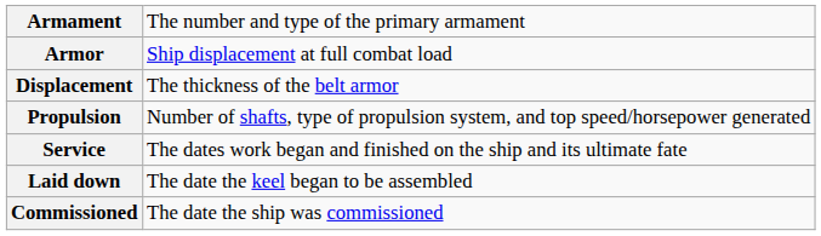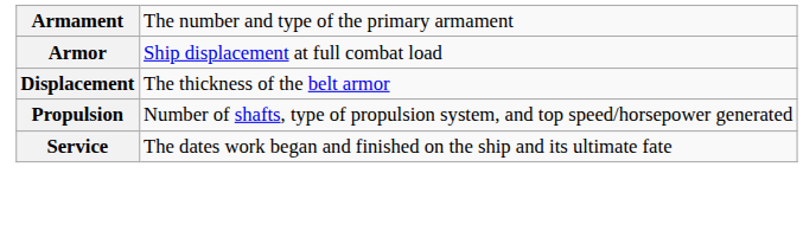 <table class="wikitable plainrowheaders" style="float: right; margin: 0 0 0 1em;">
 <tr>
 <th scope="row">Armament</th>
 <td>The number and type of the primary armament</td>
 </tr>
 <tr>
 <th scope="row">Armor</th>
 <td><a href='#'>Ship displacement</a> at full combat load</td>
 </tr>
 <tr>
 <th scope="row">Displacement</th>
 <td>The thickness of the <a href='#'>belt armor</a></td>
 </tr>
 <tr>
 <th scope="row">Propulsion</th>
 <td>Number of <a href='#'>shafts</a>, type of propulsion system, and top speed/horsepower generated</td>
 </tr>
 <tr>
 <th scope="row">Service</th>
 <td>The dates work began and finished on the ship and its ultimate fate</td>
 </tr>
-<tr>
-<th scope="row">Laid down</th>
-<td>The date the <a href='#'>keel</a> began to be assembled</td>
-</tr>
-<tr>
-<th scope="row">Commissioned</th>
-<td>The date the ship was <a href='#'>commissioned</a></td>
-</tr>
 </table>
